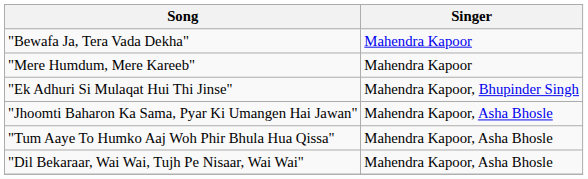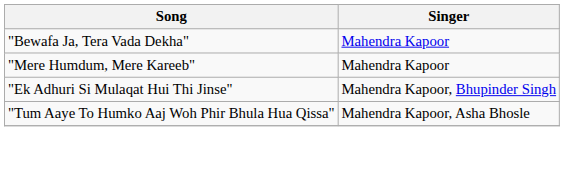 <table class="wikitable" style="font-size:95%;">
 <tr>
 <th>Song</th>
 <th>Singer</th>
 </tr>
 <tr>
 <td>"Bewafa Ja, Tera Vada Dekha"</td>
 <td><a href='#'>Mahendra Kapoor</a></td>
 </tr>
 <tr>
 <td>"Mere Humdum, Mere Kareeb"</td>
 <td>Mahendra Kapoor</td>
 </tr>
 <tr>
 <td>"Ek Adhuri Si Mulaqat Hui Thi Jinse"</td>
 <td>Mahendra Kapoor, <a href='#'>Bhupinder Singh</a></td>
 </tr>
 <tr>
-<td>"Jhoomti Baharon Ka Sama, Pyar Ki Umangen Hai Jawan"</td>
-<td>Mahendra Kapoor, <a href='#'>Asha Bhosle</a></td>
-</tr>
-<tr>
 <td>"Tum Aaye To Humko Aaj Woh Phir Bhula Hua Qissa"</td>
-<td>Mahendra Kapoor, Asha Bhosle</td>
-</tr>
-<tr>
-<td>"Dil Bekaraar, Wai Wai, Tujh Pe Nisaar, Wai Wai"</td>
 <td>Mahendra Kapoor, Asha Bhosle</td>
 </tr>
 <tr>
 </tr>
 </table>
